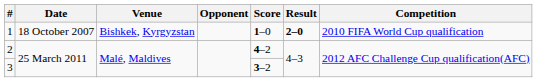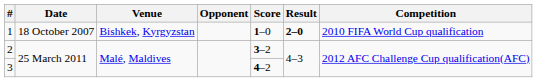 <table class="wikitable">
 <tr>
 <th>#</th>
 <th>Date</th>
 <th>Venue</th>
 <th>Opponent</th>
 <th>Score</th>
 <th>Result</th>
 <th>Competition</th>
 </tr>
 <tr>
 <td>1</td>
 <td>18 October 2007</td>
 <td><a href='#'>Bishkek</a>, <a href='#'>Kyrgyzstan</a></td>
 <td></td>
 <td><strong>1</strong>–0</td>
 <td><strong>2–0</strong></td>
 <td><a href='#'>2010 FIFA World Cup qualification</a></td>
 </tr>
 <tr>
 <td>2</td>
 <td rowspan="2">25 March 2011</td>
 <td rowspan="2"><a href='#'>Malé</a>, <a href='#'>Maldives</a></td>
 <td rowspan="2"></td>
-<td><strong>4</strong>–2</td>
+<td><strong>3</strong>–2</td>
 <td rowspan="2">4–3</td>
 <td rowspan="2"><a href='#'>2012 AFC Challenge Cup qualification(AFC)</a></td>
 </tr>
 <tr>
 <td>3</td>
-<td><strong>3</strong>–2</td>
+<td><strong>4</strong>–2</td>
 </tr>
 </table>
